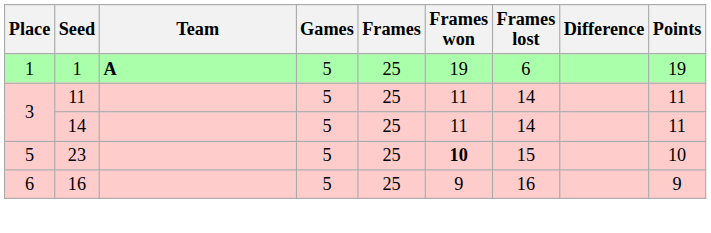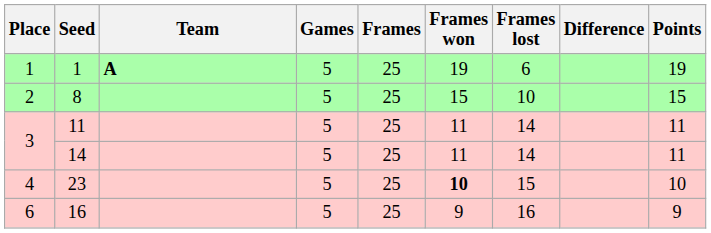 <table class="wikitable sortable" style="text-align: center;">
 <tr>
 <th width=20>Place</th>
 <th width=20>Seed</th>
 <th width=165>Team</th>
 <th width=20>Games</th>
 <th width=20>Frames</th>
 <th width=20>Frames won</th>
 <th width=20>Frames lost</th>
 <th width=20>Difference</th>
 <th width=20>Points</th>
 </tr>
 <tr style="background:#aaffaa;">
 <td>1</td>
 <td>1</td>
 <td style="text-align:left;"><strong> A</strong></td>
 <td>5</td>
 <td>25</td>
 <td>19</td>
 <td>6</td>
 <td></td>
 <td>19</td>
 </tr>
+<tr style="background:#aaffaa;">
+<td>2</td>
+<td>8</td>
+<td style="text-align:left;"><strong></strong></td>
+<td>5</td>
+<td>25</td>
+<td>15</td>
+<td>10</td>
+<td></td>
+<td>15</td>
+</tr>
 <tr style="background:#fcc;">
 <td rowspan=2>3</td>
 <td>11</td>
 <td style="text-align:left;"></td>
 <td>5</td>
 <td>25</td>
 <td>11</td>
 <td>14</td>
 <td></td>
 <td>11</td>
 </tr>
 <tr style="background:#fcc;">
 <td>14</td>
 <td style="text-align:left;"></td>
 <td>5</td>
 <td>25</td>
 <td>11</td>
 <td>14</td>
 <td></td>
 <td>11</td>
 </tr>
 <tr style="background:#fcc;">
-<td>5</td>
+<td>4</td>
 <td>23</td>
 <td style="text-align:left;"></td>
 <td>5</td>
 <td>25</td>
 <td><strong>10</strong></td>
 <td>15</td>
 <td></td>
 <td>10</td>
 </tr>
 <tr style="background:#fcc;">
 <td>6</td>
 <td>16</td>
 <td style="text-align:left;"></td>
 <td>5</td>
 <td>25</td>
 <td>9</td>
 <td>16</td>
 <td></td>
 <td>9</td>
 </tr>
 </table>
